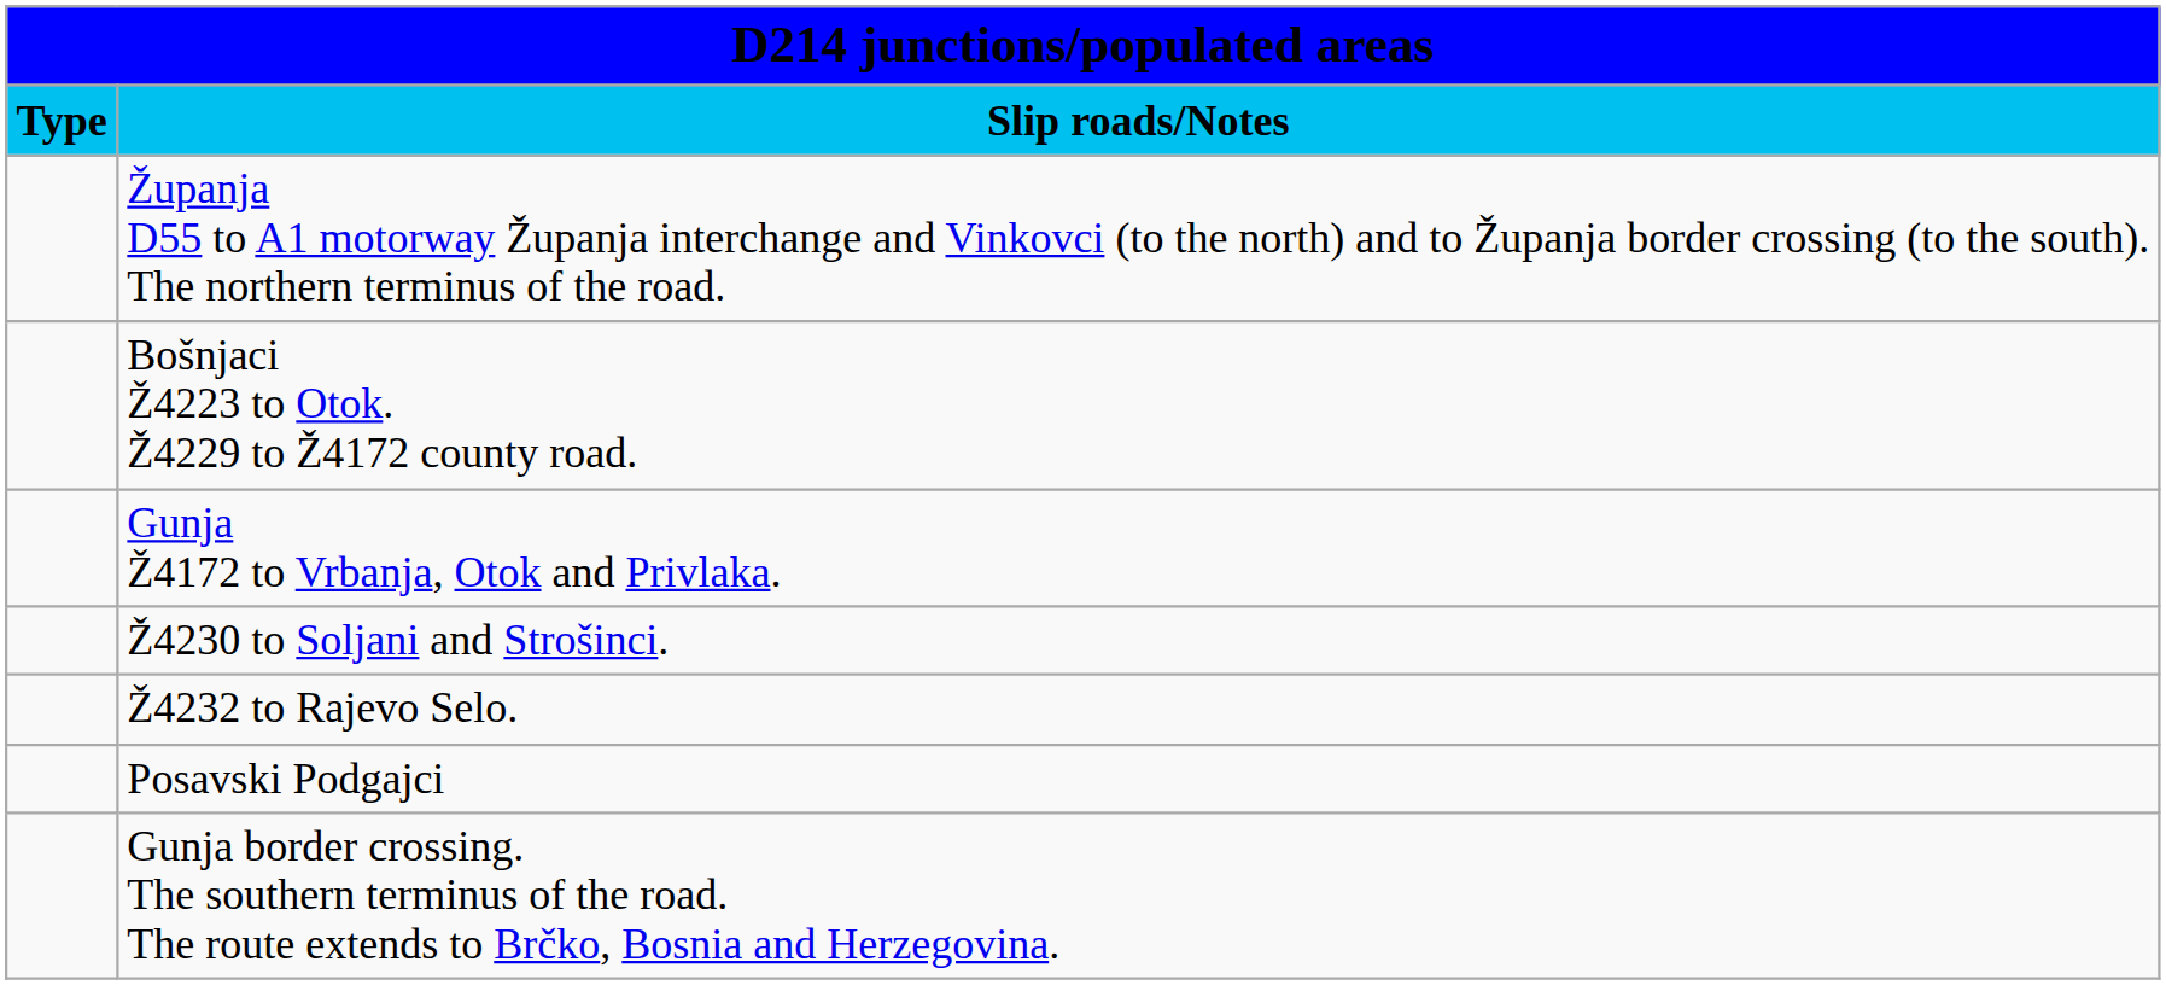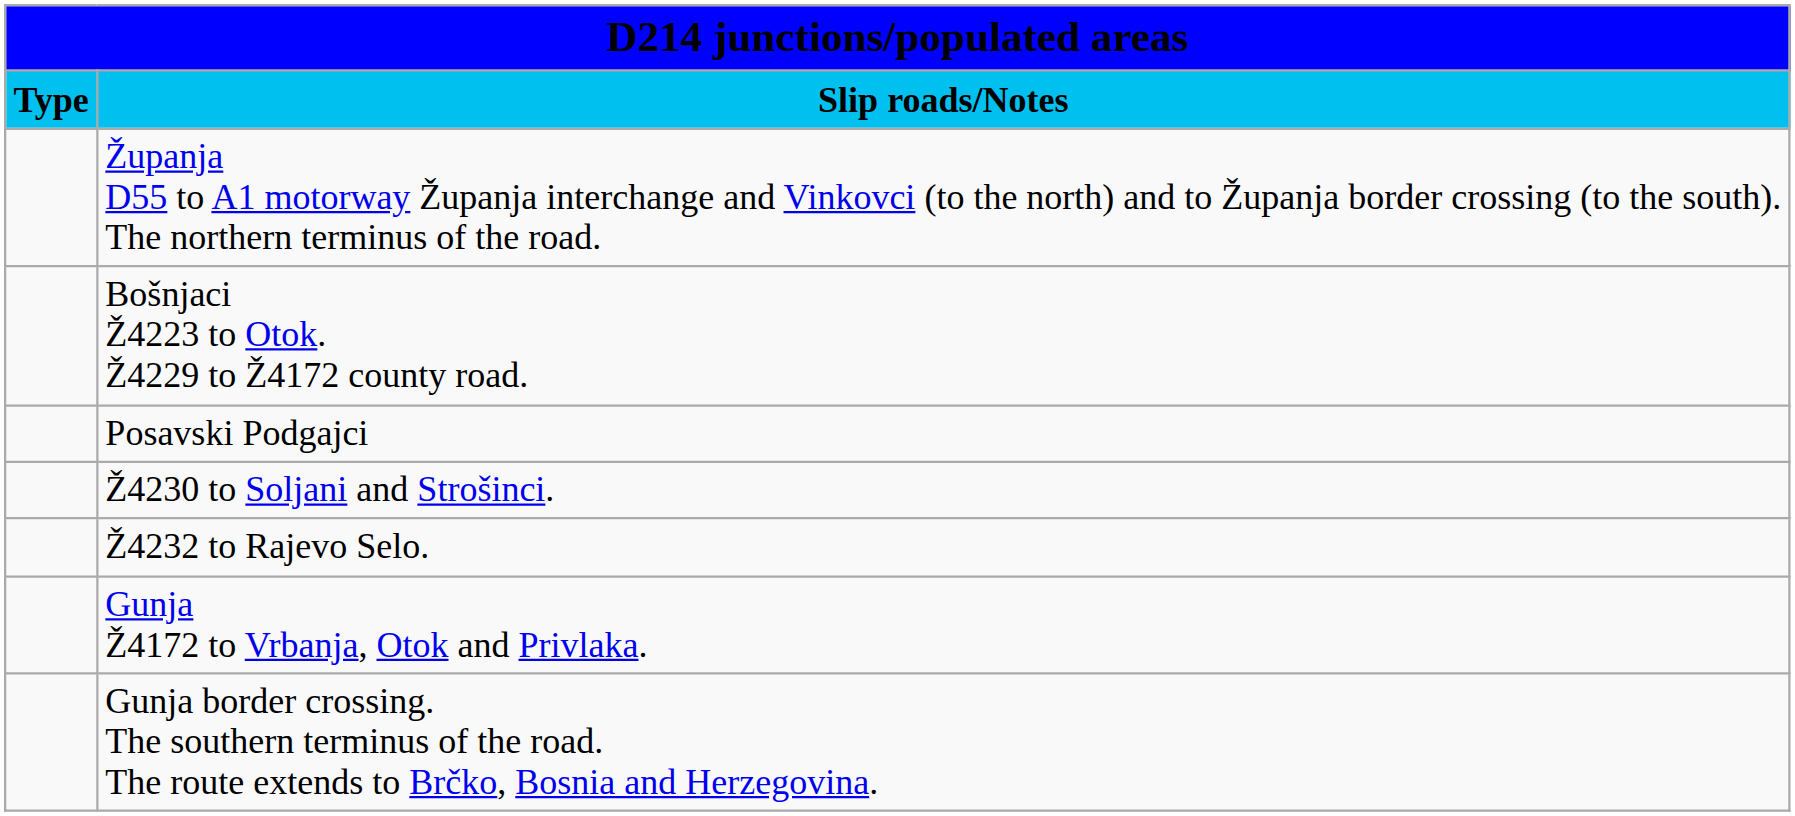 <table class="wikitable">
 <tr>
 <td colspan=2 bgcolor=blue align=center style=margin-top:15><span><big><strong>D214 junctions/populated areas</strong></big></span></td>
 </tr>
 <tr>
 <td align=center bgcolor=00c0f0><strong>Type</strong></td>
 <td align=center bgcolor=00c0f0><strong>Slip roads/Notes</strong></td>
 </tr>
 <tr>
 <td></td>
 <td><a href='#'>Županja</a><br> <a href='#'>D55</a> to <a href='#'>A1 motorway</a> Županja interchange and <a href='#'>Vinkovci</a> (to the north) and to Županja border crossing (to the south).<br>The northern terminus of the road.</td>
 </tr>
 <tr>
 <td></td>
 <td>Bošnjaci<br>Ž4223 to <a href='#'>Otok</a>.<br>Ž4229 to Ž4172 county road.</td>
 </tr>
 <tr>
 <td></td>
-<td><a href='#'>Gunja</a><br>Ž4172 to <a href='#'>Vrbanja</a>, <a href='#'>Otok</a> and <a href='#'>Privlaka</a>.</td>
+<td>Posavski Podgajci</td>
 </tr>
 <tr>
 <td></td>
 <td>Ž4230 to <a href='#'>Soljani</a> and <a href='#'>Strošinci</a>.</td>
 </tr>
 <tr>
 <td></td>
 <td>Ž4232 to Rajevo Selo.</td>
 </tr>
 <tr>
 <td></td>
-<td>Posavski Podgajci</td>
+<td><a href='#'>Gunja</a><br>Ž4172 to <a href='#'>Vrbanja</a>, <a href='#'>Otok</a> and <a href='#'>Privlaka</a>.</td>
 </tr>
 <tr>
 <td></td>
 <td>Gunja border crossing.<br>The southern terminus of the road.<br>The route extends to <a href='#'>Brčko</a>, <a href='#'>Bosnia and Herzegovina</a>.</td>
 </tr>
 </table>
